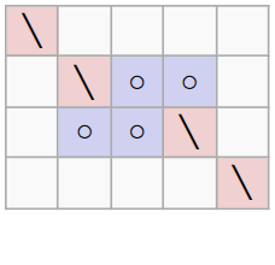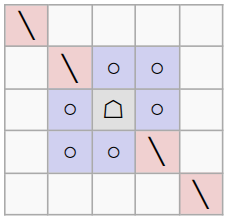 <table border="1" class="wikitable">
 <tr align=center>
 <td width="20" style="background:#f0d0d0;">╲</td>
 <td width="20"> </td>
 <td width="20"> </td>
 <td width="20"> </td>
 <td width="20"> </td>
 </tr>
 <tr align=center>
 <td> </td>
 <td style="background:#f0d0d0;">╲</td>
 <td style="background:#d0d0f0;">○</td>
 <td style="background:#d0d0f0;">○</td>
 <td> </td>
 </tr>
 <tr align=center>
 <td> </td>
 <td style="background:#d0d0f0;">○</td>
+<td style="background:#e0e0e0;">☖</td>
+<td style="background:#d0d0f0;">○</td>
+<td> </td>
+</tr>
+<tr align=center>
+<td> </td>
+<td style="background:#d0d0f0;">○</td>
 <td style="background:#d0d0f0;">○</td>
 <td style="background:#f0d0d0;">╲</td>
 <td> </td>
 </tr>
 <tr align=center>
 <td> </td>
 <td> </td>
 <td> </td>
 <td> </td>
 <td style="background:#f0d0d0;">╲</td>
 </tr>
 </table>
